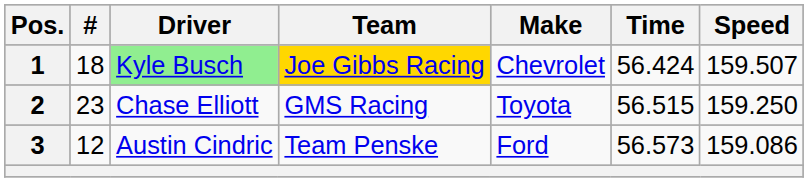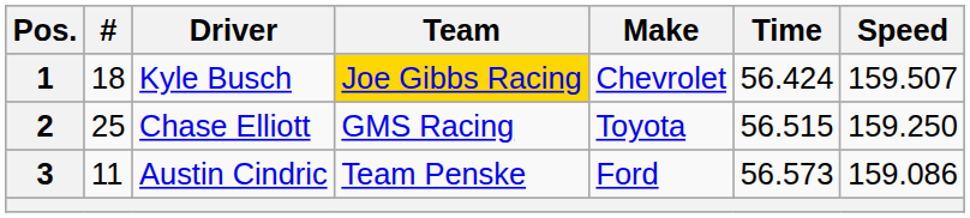 <table class="wikitable" style="font-size:95%">
 <tr>
 <th>Pos.</th>
 <th>#</th>
 <th>Driver</th>
 <th>Team</th>
 <th>Make</th>
 <th>Time</th>
 <th>Speed</th>
 </tr>
 <tr>
 <th>1</th>
 <td>18</td>
-<td style="background: lightgreen;"><a href='#'>Kyle Busch</a></td>
+<td><a href='#'>Kyle Busch</a></td>
 <td style="background: gold;"><a href='#'>Joe Gibbs Racing</a></td>
 <td><a href='#'>Chevrolet</a></td>
 <td>56.424</td>
 <td>159.507</td>
 </tr>
 <tr>
 <th>2</th>
-<td>23</td>
+<td>25</td>
 <td><a href='#'>Chase Elliott</a></td>
 <td><a href='#'>GMS Racing</a></td>
 <td><a href='#'>Toyota</a></td>
 <td>56.515</td>
 <td>159.250</td>
 </tr>
 <tr>
 <th>3</th>
-<td>12</td>
+<td>11</td>
 <td><a href='#'>Austin Cindric</a></td>
 <td><a href='#'>Team Penske</a></td>
 <td><a href='#'>Ford</a></td>
 <td>56.573</td>
 <td>159.086</td>
 </tr>
 <tr>
 <th colspan="7"></th>
 </tr>
 </table>
